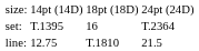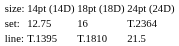 <table style="margin-left:40px;">
 <tr>
 <td>size:</td>
 <td>14pt (14D)</td>
 <td>18pt (18D)</td>
 <td>24pt (24D)</td>
 </tr>
 <tr>
 <td>set:</td>
-<td>T.1395</td>
+<td>12.75</td>
 <td>16</td>
 <td>T.2364</td>
 </tr>
 <tr>
 <td>line:</td>
-<td>12.75</td>
+<td>T.1395</td>
 <td>T.1810</td>
 <td>21.5</td>
 </tr>
 </table>
